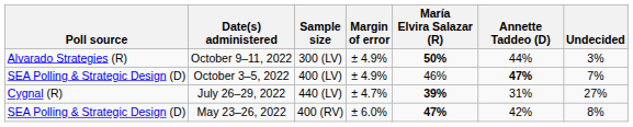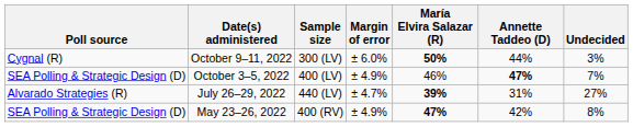 <table class="wikitable" style="font-size:90%;text-align:center;">
 <tr valign=bottom>
 <th>Poll source</th>
 <th>Date(s)<br>administered</th>
 <th>Sample<br>size</th>
 <th>Margin<br>of error</th>
 <th style="width:100px;">María<br><span>Elvira Salazar (R)</span></th>
 <th style="width:100px;">Annette<br>Taddeo (D)</th>
 <th>Undecided</th>
 </tr>
 <tr>
-<td style="text-align:left;"><a href='#'>Alvarado Strategies</a> (R)</td>
+<td style="text-align:left;"><a href='#'>Cygnal</a> (R)</td>
 <td>October 9–11, 2022</td>
 <td>300 (LV)</td>
-<td>± 4.9%</td>
+<td>± 6.0%</td>
 <td><strong>50%</strong></td>
 <td>44%</td>
 <td>3%</td>
 </tr>
 <tr>
 <td style="text-align:left;"><a href='#'>SEA Polling & Strategic Design</a> (D)</td>
 <td>October 3–5, 2022</td>
 <td>400 (LV)</td>
 <td>± 4.9%</td>
 <td>46%</td>
 <td><strong>47%</strong></td>
 <td>7%</td>
 </tr>
 <tr>
-<td style="text-align:left;"><a href='#'>Cygnal</a> (R)</td>
+<td style="text-align:left;"><a href='#'>Alvarado Strategies</a> (R)</td>
 <td>July 26–29, 2022</td>
 <td>440 (LV)</td>
 <td>± 4.7%</td>
 <td><strong>39%</strong></td>
 <td>31%</td>
 <td>27%</td>
 </tr>
 <tr>
 <td style="text-align:left;"><a href='#'>SEA Polling & Strategic Design</a> (D)</td>
 <td>May 23–26, 2022</td>
 <td>400 (RV)</td>
-<td>± 6.0%</td>
+<td>± 4.9%</td>
 <td><strong>47%</strong></td>
 <td>42%</td>
 <td>8%</td>
 </tr>
 </table>
